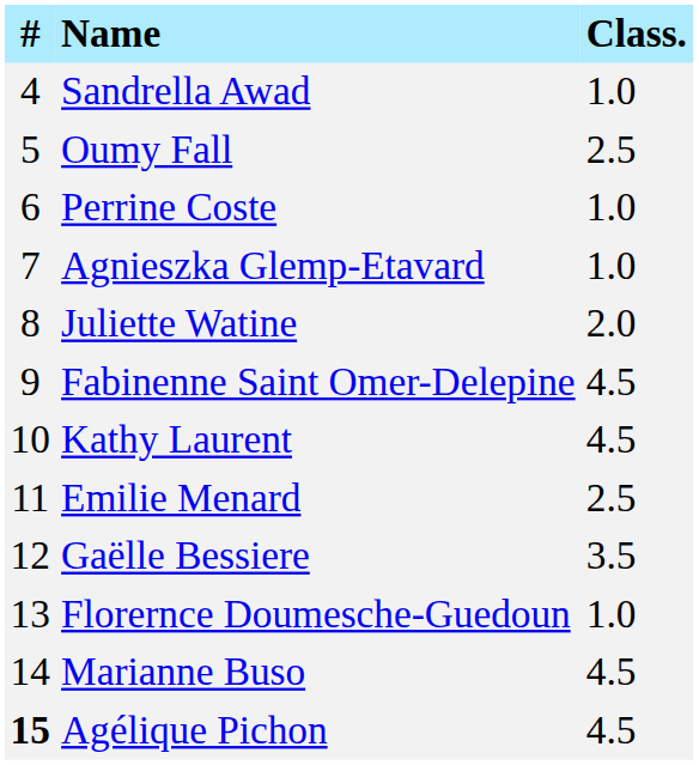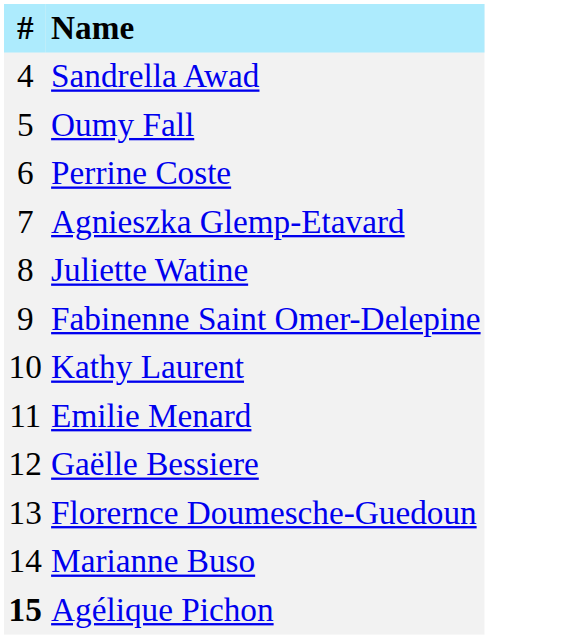 <table border=0 cellpadding=2 cellspacing=0  |- bgcolor=#F2F2F2 style="text-align:center; font-size:90%;">
 <tr bgcolor=#ADEBFD>
 <th>#</th>
 <th align=left>Name</th>
-<th align=left>Class.</th>
 </tr>
 <tr>
 <td>4</td>
 <td align=left><a href='#'>Sandrella Awad</a></td>
-<td align=left>1.0</td>
 </tr>
 <tr>
 <td>5</td>
 <td align=left><a href='#'>Oumy Fall</a></td>
-<td align=left>2.5</td>
 </tr>
 <tr>
 <td>6</td>
 <td align=left><a href='#'>Perrine Coste</a></td>
-<td align=left>1.0</td>
 </tr>
 <tr>
 <td>7</td>
 <td align=left><a href='#'>Agnieszka Glemp-Etavard</a></td>
-<td align=left>1.0</td>
 </tr>
 <tr>
 <td>8</td>
 <td align=left><a href='#'>Juliette Watine</a></td>
-<td align=left>2.0</td>
 </tr>
 <tr>
 <td>9</td>
 <td align=left><a href='#'>Fabinenne Saint Omer-Delepine</a></td>
-<td align=left>4.5</td>
 </tr>
 <tr>
 <td>10</td>
 <td align=left><a href='#'>Kathy Laurent</a></td>
-<td align=left>4.5</td>
 </tr>
 <tr>
 <td>11</td>
 <td align=left><a href='#'>Emilie Menard</a></td>
-<td align=left>2.5</td>
 </tr>
 <tr>
 <td>12</td>
 <td align=left><a href='#'>Gaëlle Bessiere</a></td>
-<td align=left>3.5</td>
 </tr>
 <tr>
 <td>13</td>
 <td align=left><a href='#'>Florernce Doumesche-Guedoun</a></td>
-<td align=left>1.0</td>
 </tr>
 <tr>
 <td>14</td>
 <td align=left><a href='#'>Marianne Buso</a></td>
-<td align=left>4.5</td>
 </tr>
 <tr>
 <td><strong>15</strong></td>
 <td align=left><a href='#'>Agélique Pichon</a></td>
-<td align=left>4.5</td>
 </tr>
 </table>
